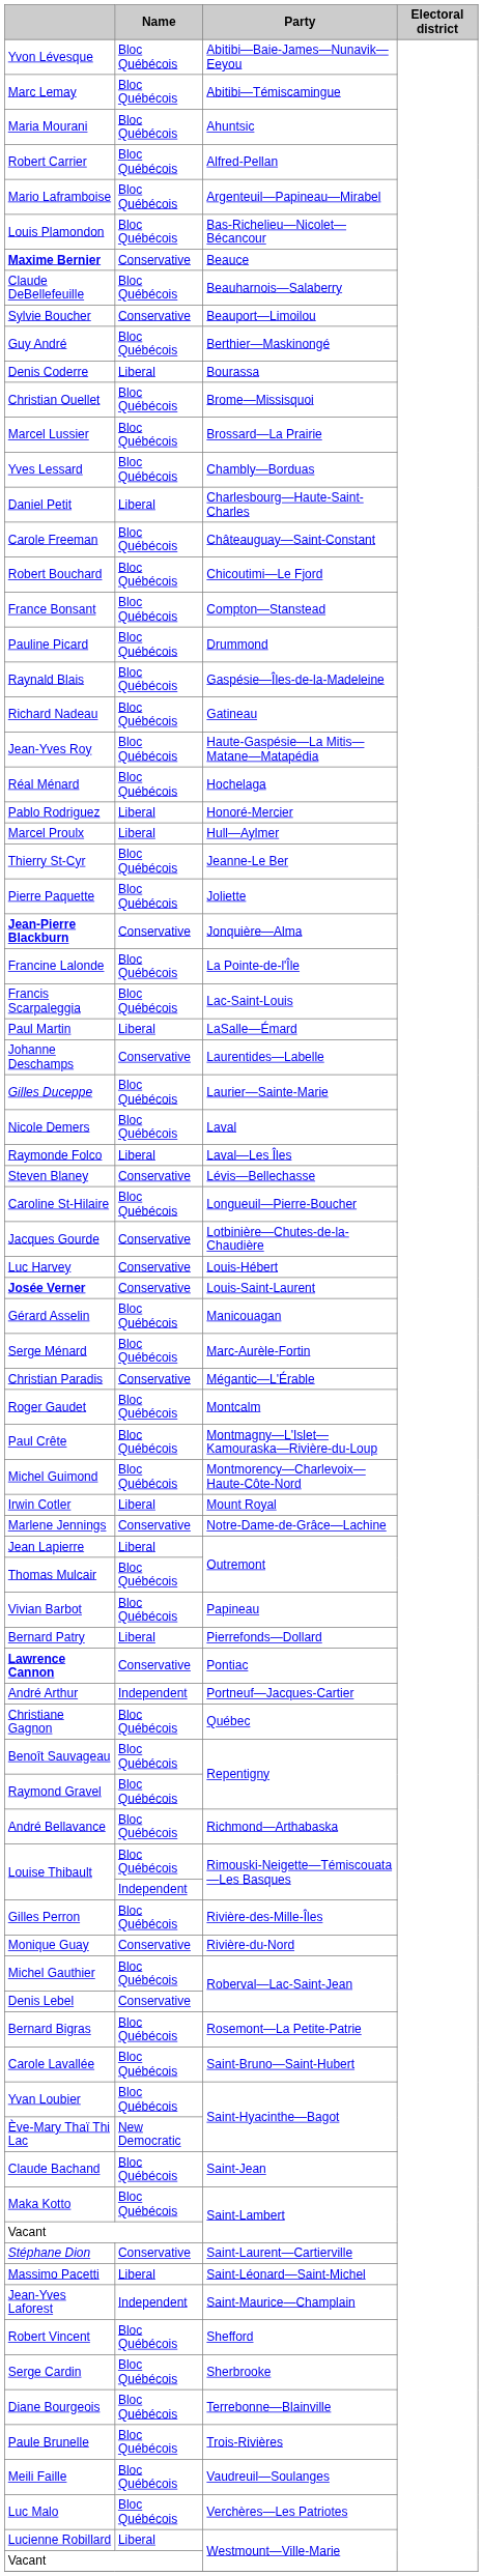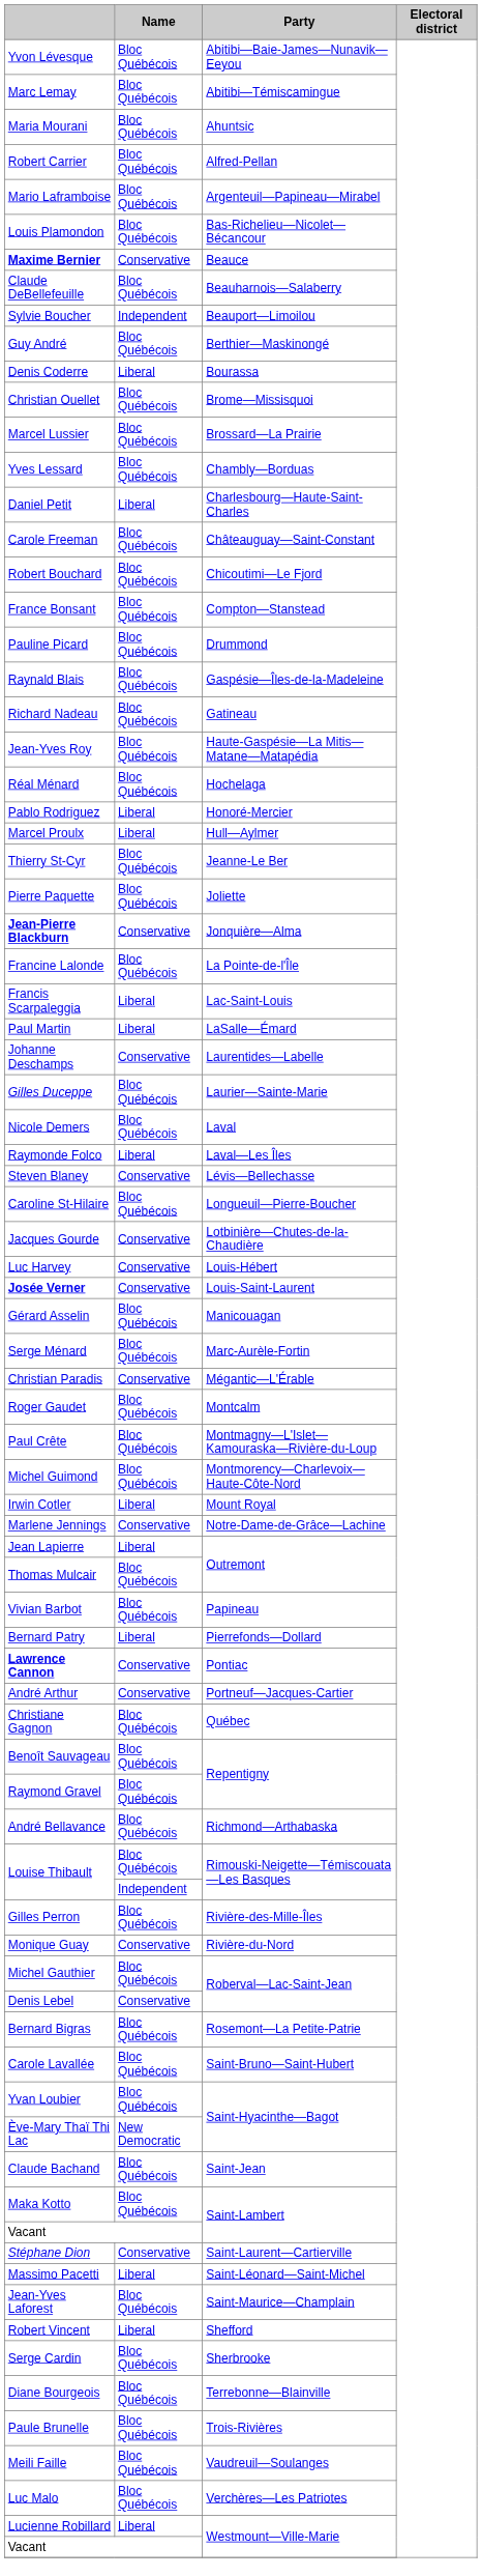 <table border="1" cellpadding="4" width="610" cellspacing="0" style="border-collapse: collapse">
 <tr bgcolor="CCCCCC">
 <th></th>
 <th>Name</th>
 <th>Party</th>
 <th>Electoral district</th>
 </tr>
 <tr>
 <td><a href='#'>Yvon Lévesque</a></td>
 <td><a href='#'>Bloc Québécois</a></td>
 <td><a href='#'>Abitibi—Baie-James—Nunavik—Eeyou</a></td>
 </tr>
 <tr>
 <td><a href='#'>Marc Lemay</a></td>
 <td><a href='#'>Bloc Québécois</a></td>
 <td><a href='#'>Abitibi—Témiscamingue</a></td>
 </tr>
 <tr>
 <td><a href='#'>Maria Mourani</a></td>
 <td><a href='#'>Bloc Québécois</a></td>
 <td><a href='#'>Ahuntsic</a></td>
 </tr>
 <tr>
 <td><a href='#'>Robert Carrier</a></td>
 <td><a href='#'>Bloc Québécois</a></td>
 <td><a href='#'>Alfred-Pellan</a></td>
 </tr>
 <tr>
 <td><a href='#'>Mario Laframboise</a></td>
 <td><a href='#'>Bloc Québécois</a></td>
 <td><a href='#'>Argenteuil—Papineau—Mirabel</a></td>
 </tr>
 <tr>
 <td><a href='#'>Louis Plamondon</a></td>
 <td><a href='#'>Bloc Québécois</a></td>
 <td><a href='#'>Bas-Richelieu—Nicolet—Bécancour</a></td>
 </tr>
 <tr>
 <td><strong><a href='#'>Maxime Bernier</a></strong></td>
 <td><a href='#'>Conservative</a></td>
 <td><a href='#'>Beauce</a></td>
 </tr>
 <tr>
 <td><a href='#'>Claude DeBellefeuille</a></td>
 <td><a href='#'>Bloc Québécois</a></td>
 <td><a href='#'>Beauharnois—Salaberry</a></td>
 </tr>
 <tr>
 <td><a href='#'>Sylvie Boucher</a></td>
-<td><a href='#'>Conservative</a></td>
+<td><a href='#'>Independent</a></td>
 <td><a href='#'>Beauport—Limoilou</a></td>
 </tr>
 <tr>
 <td><a href='#'>Guy André</a></td>
 <td><a href='#'>Bloc Québécois</a></td>
 <td><a href='#'>Berthier—Maskinongé</a></td>
 </tr>
 <tr>
 <td><a href='#'>Denis Coderre</a></td>
 <td><a href='#'>Liberal</a></td>
 <td><a href='#'>Bourassa</a></td>
 </tr>
 <tr>
 <td><a href='#'>Christian Ouellet</a></td>
 <td><a href='#'>Bloc Québécois</a></td>
 <td><a href='#'>Brome—Missisquoi</a></td>
 </tr>
 <tr>
 <td><a href='#'>Marcel Lussier</a></td>
 <td><a href='#'>Bloc Québécois</a></td>
 <td><a href='#'>Brossard—La Prairie</a></td>
 </tr>
 <tr>
 <td><a href='#'>Yves Lessard</a></td>
 <td><a href='#'>Bloc Québécois</a></td>
 <td><a href='#'>Chambly—Borduas</a></td>
 </tr>
 <tr>
 <td><a href='#'>Daniel Petit</a></td>
 <td><a href='#'>Liberal</a></td>
 <td><a href='#'>Charlesbourg—Haute-Saint-Charles</a></td>
 </tr>
 <tr>
 <td><a href='#'>Carole Freeman</a></td>
 <td><a href='#'>Bloc Québécois</a></td>
 <td><a href='#'>Châteauguay—Saint-Constant</a></td>
 </tr>
 <tr>
 <td><a href='#'>Robert Bouchard</a></td>
 <td><a href='#'>Bloc Québécois</a></td>
 <td><a href='#'>Chicoutimi—Le Fjord</a></td>
 </tr>
 <tr>
 <td><a href='#'>France Bonsant</a></td>
 <td><a href='#'>Bloc Québécois</a></td>
 <td><a href='#'>Compton—Stanstead</a></td>
 </tr>
 <tr>
 <td><a href='#'>Pauline Picard</a></td>
 <td><a href='#'>Bloc Québécois</a></td>
 <td><a href='#'>Drummond</a></td>
 </tr>
 <tr>
 <td><a href='#'>Raynald Blais</a></td>
 <td><a href='#'>Bloc Québécois</a></td>
 <td><a href='#'>Gaspésie—Îles-de-la-Madeleine</a></td>
 </tr>
 <tr>
 <td><a href='#'>Richard Nadeau</a></td>
 <td><a href='#'>Bloc Québécois</a></td>
 <td><a href='#'>Gatineau</a></td>
 </tr>
 <tr>
 <td><a href='#'>Jean-Yves Roy</a></td>
 <td><a href='#'>Bloc Québécois</a></td>
 <td><a href='#'>Haute-Gaspésie—La Mitis—Matane—Matapédia</a></td>
 </tr>
 <tr>
 <td><a href='#'>Réal Ménard</a></td>
 <td><a href='#'>Bloc Québécois</a></td>
 <td><a href='#'>Hochelaga</a></td>
 </tr>
 <tr>
 <td><a href='#'>Pablo Rodriguez</a></td>
 <td><a href='#'>Liberal</a></td>
 <td><a href='#'>Honoré-Mercier</a></td>
 </tr>
 <tr>
 <td><a href='#'>Marcel Proulx</a></td>
 <td><a href='#'>Liberal</a></td>
 <td><a href='#'>Hull—Aylmer</a></td>
 </tr>
 <tr>
 <td><a href='#'>Thierry St-Cyr</a></td>
 <td><a href='#'>Bloc Québécois</a></td>
 <td><a href='#'>Jeanne-Le Ber</a></td>
 </tr>
 <tr>
 <td><a href='#'>Pierre Paquette</a></td>
 <td><a href='#'>Bloc Québécois</a></td>
 <td><a href='#'>Joliette</a></td>
 </tr>
 <tr>
 <td><strong><a href='#'>Jean-Pierre Blackburn</a></strong></td>
 <td><a href='#'>Conservative</a></td>
 <td><a href='#'>Jonquière—Alma</a></td>
 </tr>
 <tr>
 <td><a href='#'>Francine Lalonde</a></td>
 <td><a href='#'>Bloc Québécois</a></td>
 <td><a href='#'>La Pointe-de-l'Île</a></td>
 </tr>
 <tr>
 <td><a href='#'>Francis Scarpaleggia</a></td>
-<td><a href='#'>Bloc Québécois</a></td>
+<td><a href='#'>Liberal</a></td>
 <td><a href='#'>Lac-Saint-Louis</a></td>
 </tr>
 <tr>
 <td><a href='#'>Paul Martin</a></td>
 <td><a href='#'>Liberal</a></td>
 <td><a href='#'>LaSalle—Émard</a></td>
 </tr>
 <tr>
 <td><a href='#'>Johanne Deschamps</a></td>
 <td><a href='#'>Conservative</a></td>
 <td><a href='#'>Laurentides—Labelle</a></td>
 </tr>
 <tr>
 <td><em><a href='#'>Gilles Duceppe</a></em></td>
 <td><a href='#'>Bloc Québécois</a></td>
 <td><a href='#'>Laurier—Sainte-Marie</a></td>
 </tr>
 <tr>
 <td><a href='#'>Nicole Demers</a></td>
 <td><a href='#'>Bloc Québécois</a></td>
 <td><a href='#'>Laval</a></td>
 </tr>
 <tr>
 <td><a href='#'>Raymonde Folco</a></td>
 <td><a href='#'>Liberal</a></td>
 <td><a href='#'>Laval—Les Îles</a></td>
 </tr>
 <tr>
 <td><a href='#'>Steven Blaney</a></td>
 <td><a href='#'>Conservative</a></td>
 <td><a href='#'>Lévis—Bellechasse</a></td>
 </tr>
 <tr>
 <td><a href='#'>Caroline St-Hilaire</a></td>
 <td><a href='#'>Bloc Québécois</a></td>
 <td><a href='#'>Longueuil—Pierre-Boucher</a></td>
 </tr>
 <tr>
 <td><a href='#'>Jacques Gourde</a></td>
 <td><a href='#'>Conservative</a></td>
 <td><a href='#'>Lotbinière—Chutes-de-la-Chaudière</a></td>
 </tr>
 <tr>
 <td><a href='#'>Luc Harvey</a></td>
 <td><a href='#'>Conservative</a></td>
 <td><a href='#'>Louis-Hébert</a></td>
 </tr>
 <tr>
 <td><strong><a href='#'>Josée Verner</a></strong></td>
 <td><a href='#'>Conservative</a></td>
 <td><a href='#'>Louis-Saint-Laurent</a></td>
 </tr>
 <tr>
 <td><a href='#'>Gérard Asselin</a></td>
 <td><a href='#'>Bloc Québécois</a></td>
 <td><a href='#'>Manicouagan</a></td>
 </tr>
 <tr>
 <td><a href='#'>Serge Ménard</a></td>
 <td><a href='#'>Bloc Québécois</a></td>
 <td><a href='#'>Marc-Aurèle-Fortin</a></td>
 </tr>
 <tr>
 <td><a href='#'>Christian Paradis</a></td>
 <td><a href='#'>Conservative</a></td>
 <td><a href='#'>Mégantic—L'Érable</a></td>
 </tr>
 <tr>
 <td><a href='#'>Roger Gaudet</a></td>
 <td><a href='#'>Bloc Québécois</a></td>
 <td><a href='#'>Montcalm</a></td>
 </tr>
 <tr>
 <td><a href='#'>Paul Crête</a></td>
 <td><a href='#'>Bloc Québécois</a></td>
 <td><a href='#'>Montmagny—L'Islet—Kamouraska—Rivière-du-Loup</a></td>
 </tr>
 <tr>
 <td><a href='#'>Michel Guimond</a></td>
 <td><a href='#'>Bloc Québécois</a></td>
 <td><a href='#'>Montmorency—Charlevoix—Haute-Côte-Nord</a></td>
 </tr>
 <tr>
 <td><a href='#'>Irwin Cotler</a></td>
 <td><a href='#'>Liberal</a></td>
 <td><a href='#'>Mount Royal</a></td>
 </tr>
 <tr>
 <td><a href='#'>Marlene Jennings</a></td>
 <td><a href='#'>Conservative</a></td>
 <td><a href='#'>Notre-Dame-de-Grâce—Lachine</a></td>
 </tr>
 <tr>
 <td><a href='#'>Jean Lapierre</a></td>
 <td><a href='#'>Liberal</a></td>
 <td rowspan=2><a href='#'>Outremont</a></td>
 </tr>
 <tr>
 <td><a href='#'>Thomas Mulcair</a></td>
 <td><a href='#'>Bloc Québécois</a></td>
 </tr>
 <tr>
 <td><a href='#'>Vivian Barbot</a></td>
 <td><a href='#'>Bloc Québécois</a></td>
 <td><a href='#'>Papineau</a></td>
 </tr>
 <tr>
 <td><a href='#'>Bernard Patry</a></td>
 <td><a href='#'>Liberal</a></td>
 <td><a href='#'>Pierrefonds—Dollard</a></td>
 </tr>
 <tr>
 <td><strong><a href='#'>Lawrence Cannon</a></strong></td>
 <td><a href='#'>Conservative</a></td>
 <td><a href='#'>Pontiac</a></td>
 </tr>
 <tr>
 <td><a href='#'>André Arthur</a></td>
-<td><a href='#'>Independent</a></td>
+<td><a href='#'>Conservative</a></td>
 <td><a href='#'>Portneuf—Jacques-Cartier</a></td>
 </tr>
 <tr>
 <td><a href='#'>Christiane Gagnon</a></td>
 <td><a href='#'>Bloc Québécois</a></td>
 <td><a href='#'>Québec</a></td>
 </tr>
 <tr>
 <td><a href='#'>Benoît Sauvageau</a></td>
 <td><a href='#'>Bloc Québécois</a></td>
 <td rowspan=2><a href='#'>Repentigny</a></td>
 </tr>
 <tr>
 <td><a href='#'>Raymond Gravel</a> </td>
 <td><a href='#'>Bloc Québécois</a></td>
 </tr>
 <tr>
 <td><a href='#'>André Bellavance</a></td>
 <td><a href='#'>Bloc Québécois</a></td>
 <td><a href='#'>Richmond—Arthabaska</a></td>
 </tr>
 <tr>
 <td rowspan=2><a href='#'>Louise Thibault</a></td>
 <td><a href='#'>Bloc Québécois</a></td>
 <td rowspan=2><a href='#'>Rimouski-Neigette—Témiscouata—Les Basques</a></td>
 </tr>
 <tr>
 <td><a href='#'>Independent</a></td>
 </tr>
 <tr>
 <td><a href='#'>Gilles Perron</a></td>
 <td><a href='#'>Bloc Québécois</a></td>
 <td><a href='#'>Rivière-des-Mille-Îles</a></td>
 </tr>
 <tr>
 <td><a href='#'>Monique Guay</a></td>
 <td><a href='#'>Conservative</a></td>
 <td><a href='#'>Rivière-du-Nord</a></td>
 </tr>
 <tr>
 <td><a href='#'>Michel Gauthier</a></td>
 <td><a href='#'>Bloc Québécois</a></td>
 <td rowspan=2><a href='#'>Roberval—Lac-Saint-Jean</a></td>
 </tr>
 <tr>
 <td><a href='#'>Denis Lebel</a></td>
 <td><a href='#'>Conservative</a></td>
 </tr>
 <tr>
 <td><a href='#'>Bernard Bigras</a></td>
 <td><a href='#'>Bloc Québécois</a></td>
 <td><a href='#'>Rosemont—La Petite-Patrie</a></td>
 </tr>
 <tr>
 <td><a href='#'>Carole Lavallée</a></td>
 <td><a href='#'>Bloc Québécois</a></td>
 <td><a href='#'>Saint-Bruno—Saint-Hubert</a></td>
 </tr>
 <tr>
 <td><a href='#'>Yvan Loubier</a></td>
 <td><a href='#'>Bloc Québécois</a></td>
 <td rowspan=2><a href='#'>Saint-Hyacinthe—Bagot</a></td>
 </tr>
 <tr>
 <td><a href='#'>Ève-Mary Thaï Thi Lac</a></td>
 <td><a href='#'>New Democratic</a></td>
 </tr>
 <tr>
 <td><a href='#'>Claude Bachand</a></td>
 <td><a href='#'>Bloc Québécois</a></td>
 <td><a href='#'>Saint-Jean</a></td>
 </tr>
 <tr>
 <td><a href='#'>Maka Kotto</a></td>
 <td><a href='#'>Bloc Québécois</a></td>
 <td rowspan=2><a href='#'>Saint-Lambert</a></td>
 </tr>
 <tr>
 <td colspan=2>Vacant</td>
 </tr>
 <tr>
 <td><em><a href='#'>Stéphane Dion</a></em></td>
 <td><a href='#'>Conservative</a></td>
 <td><a href='#'>Saint-Laurent—Cartierville</a></td>
 </tr>
 <tr>
 <td><a href='#'>Massimo Pacetti</a></td>
 <td><a href='#'>Liberal</a></td>
 <td><a href='#'>Saint-Léonard—Saint-Michel</a></td>
 </tr>
 <tr>
 <td><a href='#'>Jean-Yves Laforest</a></td>
-<td><a href='#'>Independent</a></td>
+<td><a href='#'>Bloc Québécois</a></td>
 <td><a href='#'>Saint-Maurice—Champlain</a></td>
 </tr>
 <tr>
 <td><a href='#'>Robert Vincent</a></td>
-<td><a href='#'>Bloc Québécois</a></td>
+<td><a href='#'>Liberal</a></td>
 <td><a href='#'>Shefford</a></td>
 </tr>
 <tr>
 <td><a href='#'>Serge Cardin</a></td>
 <td><a href='#'>Bloc Québécois</a></td>
 <td><a href='#'>Sherbrooke</a></td>
 </tr>
 <tr>
 <td><a href='#'>Diane Bourgeois</a></td>
 <td><a href='#'>Bloc Québécois</a></td>
 <td><a href='#'>Terrebonne—Blainville</a></td>
 </tr>
 <tr>
 <td><a href='#'>Paule Brunelle</a></td>
 <td><a href='#'>Bloc Québécois</a></td>
 <td><a href='#'>Trois-Rivières</a></td>
 </tr>
 <tr>
 <td><a href='#'>Meili Faille</a></td>
 <td><a href='#'>Bloc Québécois</a></td>
 <td><a href='#'>Vaudreuil—Soulanges</a></td>
 </tr>
 <tr>
 <td><a href='#'>Luc Malo</a></td>
 <td><a href='#'>Bloc Québécois</a></td>
 <td><a href='#'>Verchères—Les Patriotes</a></td>
 </tr>
 <tr>
 <td><a href='#'>Lucienne Robillard</a></td>
 <td><a href='#'>Liberal</a></td>
 <td rowspan=2><a href='#'>Westmount—Ville-Marie</a></td>
 </tr>
 <tr>
 <td colspan=2>Vacant</td>
 </tr>
 <tr>
 </tr>
 </table>
